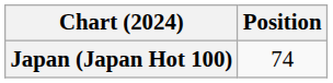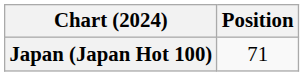 <table class="wikitable plainrowheaders" style="text-align:center">
 <tr>
 <th scope="col">Chart (2024)</th>
 <th scope="col">Position</th>
 </tr>
 <tr>
 <th scope="row">Japan (Japan Hot 100)</th>
-<td>74</td>
+<td>71</td>
 </tr>
 </table>
